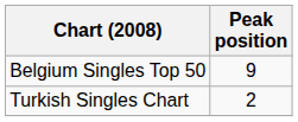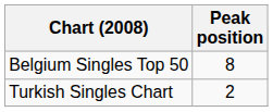 <table class="wikitable sortable">
 <tr>
 <th align="left">Chart (2008)</th>
 <th align="center">Peak<br>position</th>
 </tr>
 <tr>
 <td align="left">Belgium Singles Top 50</td>
-<td align="center">9</td>
+<td align="center">8</td>
 </tr>
 <tr>
 <td align="left">Turkish Singles Chart</td>
 <td align="center">2</td>
 </tr>
 <tr>
 </tr>
 </table>
